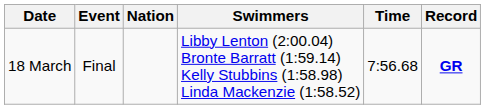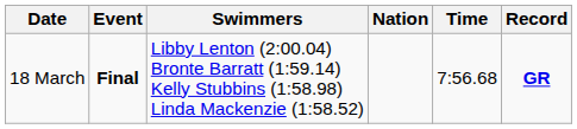 <table class=wikitable style=text-align:center>
 <tr>
 <th>Date</th>
 <th>Event</th>
+<th>Swimmers</th>
 <th>Nation</th>
-<th>Swimmers</th>
 <th>Time</th>
 <th>Record</th>
 </tr>
 <tr>
 <td>18 March</td>
-<td>Final</td>
+<td><strong>Final</strong></td>
+<td align=left><a href='#'>Libby Lenton</a> (2:00.04)<br><a href='#'>Bronte Barratt</a> (1:59.14)<br><a href='#'>Kelly Stubbins</a> (1:58.98)<br><a href='#'>Linda Mackenzie</a> (1:58.52)</td>
 <td align=left></td>
-<td align=left><a href='#'>Libby Lenton</a> (2:00.04)<br><a href='#'>Bronte Barratt</a> (1:59.14)<br><a href='#'>Kelly Stubbins</a> (1:58.98)<br><a href='#'>Linda Mackenzie</a> (1:58.52)</td>
 <td>7:56.68</td>
 <td><strong><a href='#'>GR</a></strong></td>
 </tr>
 </table>
